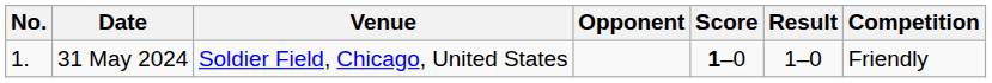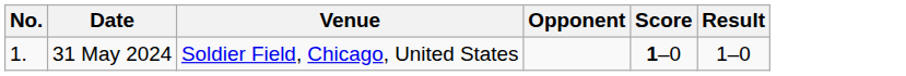 <table class="wikitable plainrowheaders sortable">
 <tr>
 <th>No.</th>
 <th>Date</th>
 <th>Venue</th>
 <th>Opponent</th>
 <th>Score</th>
 <th>Result</th>
-<th>Competition</th>
 </tr>
 <tr>
 <td>1.</td>
 <td>31 May 2024</td>
 <td><a href='#'>Soldier Field</a>, <a href='#'>Chicago</a>, United States</td>
 <td></td>
 <td align=center><strong>1</strong>–0</td>
 <td align=center>1–0</td>
-<td>Friendly</td>
 </tr>
 </table>
